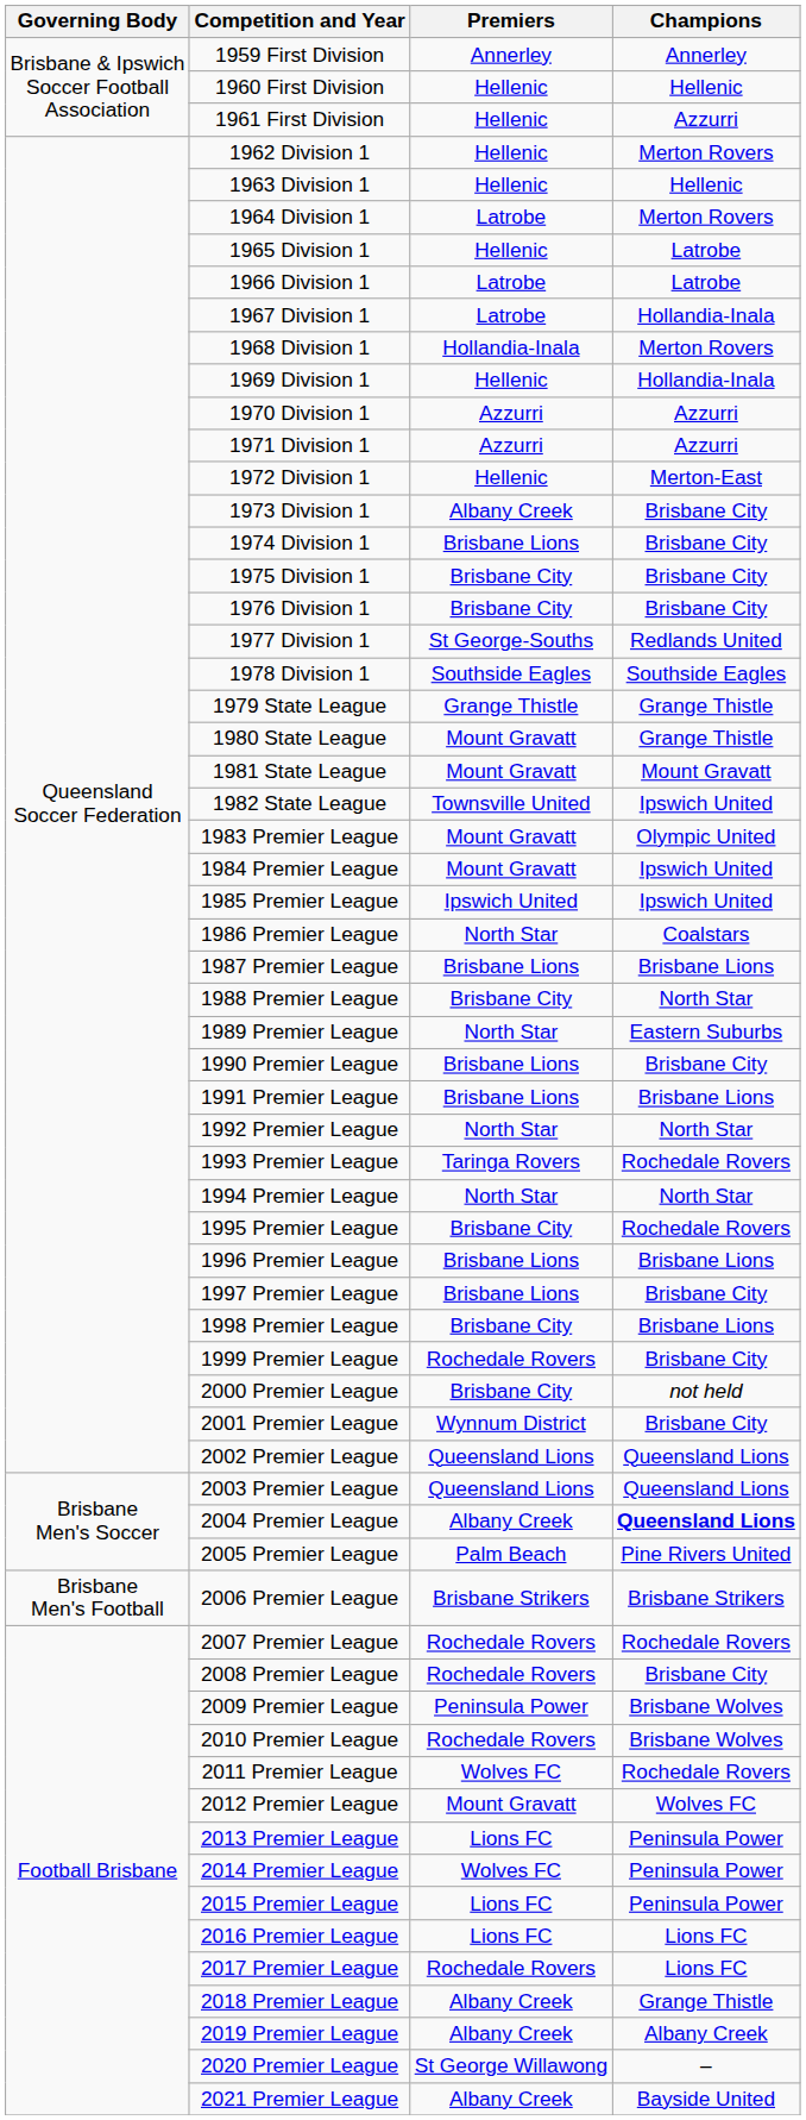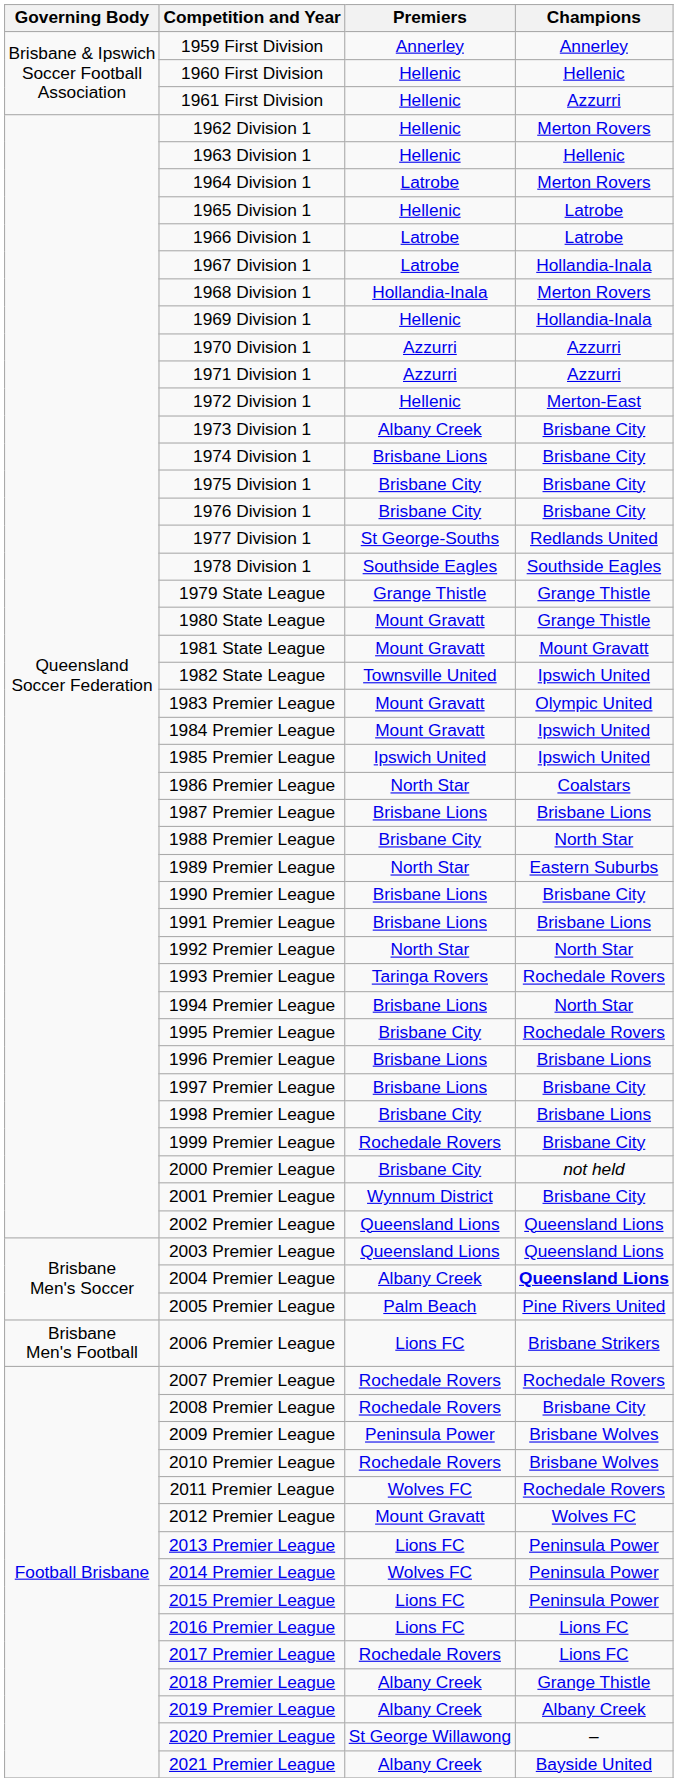 <table class="wikitable" style="text-align:center">
 <tr>
 <th>Governing Body</th>
 <th>Competition and Year</th>
 <th>Premiers</th>
 <th>Champions</th>
 </tr>
 <tr>
 <td rowspan=3>Brisbane & Ipswich<br>Soccer Football<br>Association</td>
 <td>1959 First Division</td>
 <td><a href='#'>Annerley</a></td>
 <td><a href='#'>Annerley</a></td>
 </tr>
 <tr>
 <td>1960 First Division</td>
 <td><a href='#'>Hellenic</a></td>
 <td><a href='#'>Hellenic</a></td>
 </tr>
 <tr>
 <td>1961 First Division</td>
 <td><a href='#'>Hellenic</a></td>
 <td><a href='#'>Azzurri</a></td>
 </tr>
 <tr>
 <td rowspan=41>Queensland<br>Soccer Federation</td>
 <td>1962 Division 1</td>
 <td><a href='#'>Hellenic</a></td>
 <td><a href='#'>Merton Rovers</a></td>
 </tr>
 <tr>
 <td>1963 Division 1</td>
 <td><a href='#'>Hellenic</a></td>
 <td><a href='#'>Hellenic</a></td>
 </tr>
 <tr>
 <td>1964 Division 1</td>
 <td><a href='#'>Latrobe</a></td>
 <td><a href='#'>Merton Rovers</a></td>
 </tr>
 <tr>
 <td>1965 Division 1</td>
 <td><a href='#'>Hellenic</a></td>
 <td><a href='#'>Latrobe</a></td>
 </tr>
 <tr>
 <td>1966 Division 1</td>
 <td><a href='#'>Latrobe</a></td>
 <td><a href='#'>Latrobe</a></td>
 </tr>
 <tr>
 <td>1967 Division 1</td>
 <td><a href='#'>Latrobe</a></td>
 <td><a href='#'>Hollandia-Inala</a></td>
 </tr>
 <tr>
 <td>1968 Division 1</td>
 <td><a href='#'>Hollandia-Inala</a></td>
 <td><a href='#'>Merton Rovers</a></td>
 </tr>
 <tr>
 <td>1969 Division 1</td>
 <td><a href='#'>Hellenic</a></td>
 <td><a href='#'>Hollandia-Inala</a></td>
 </tr>
 <tr>
 <td>1970 Division 1</td>
 <td><a href='#'>Azzurri</a></td>
 <td><a href='#'>Azzurri</a></td>
 </tr>
 <tr>
 <td>1971 Division 1</td>
 <td><a href='#'>Azzurri</a></td>
 <td><a href='#'>Azzurri</a></td>
 </tr>
 <tr>
 <td>1972 Division 1</td>
 <td><a href='#'>Hellenic</a></td>
 <td><a href='#'>Merton-East</a></td>
 </tr>
 <tr>
 <td>1973 Division 1</td>
 <td><a href='#'>Albany Creek</a></td>
 <td><a href='#'>Brisbane City</a></td>
 </tr>
 <tr>
 <td>1974 Division 1</td>
 <td><a href='#'>Brisbane Lions</a></td>
 <td><a href='#'>Brisbane City</a></td>
 </tr>
 <tr>
 <td>1975 Division 1</td>
 <td><a href='#'>Brisbane City</a></td>
 <td><a href='#'>Brisbane City</a></td>
 </tr>
 <tr>
 <td>1976 Division 1</td>
 <td><a href='#'>Brisbane City</a></td>
 <td><a href='#'>Brisbane City</a></td>
 </tr>
 <tr>
 <td>1977 Division 1</td>
 <td><a href='#'>St George-Souths</a></td>
 <td><a href='#'>Redlands United</a></td>
 </tr>
 <tr>
 <td>1978 Division 1</td>
 <td><a href='#'>Southside Eagles</a></td>
 <td><a href='#'>Southside Eagles</a></td>
 </tr>
 <tr>
 <td>1979 State League</td>
 <td><a href='#'>Grange Thistle</a></td>
 <td><a href='#'>Grange Thistle</a></td>
 </tr>
 <tr>
 <td>1980 State League</td>
 <td><a href='#'>Mount Gravatt</a></td>
 <td><a href='#'>Grange Thistle</a></td>
 </tr>
 <tr>
 <td>1981 State League</td>
 <td><a href='#'>Mount Gravatt</a></td>
 <td><a href='#'>Mount Gravatt</a></td>
 </tr>
 <tr>
 <td>1982 State League</td>
 <td><a href='#'>Townsville United</a></td>
 <td><a href='#'>Ipswich United</a></td>
 </tr>
 <tr>
 <td>1983 Premier League</td>
 <td><a href='#'>Mount Gravatt</a></td>
 <td><a href='#'>Olympic United</a></td>
 </tr>
 <tr>
 <td>1984 Premier League</td>
 <td><a href='#'>Mount Gravatt</a></td>
 <td><a href='#'>Ipswich United</a></td>
 </tr>
 <tr>
 <td>1985 Premier League</td>
 <td><a href='#'>Ipswich United</a></td>
 <td><a href='#'>Ipswich United</a></td>
 </tr>
 <tr>
 <td>1986 Premier League</td>
 <td><a href='#'>North Star</a></td>
 <td><a href='#'>Coalstars</a></td>
 </tr>
 <tr>
 <td>1987 Premier League</td>
 <td><a href='#'>Brisbane Lions</a></td>
 <td><a href='#'>Brisbane Lions</a></td>
 </tr>
 <tr>
 <td>1988 Premier League</td>
 <td><a href='#'>Brisbane City</a></td>
 <td><a href='#'>North Star</a></td>
 </tr>
 <tr>
 <td>1989 Premier League</td>
 <td><a href='#'>North Star</a></td>
 <td><a href='#'>Eastern Suburbs</a></td>
 </tr>
 <tr>
 <td>1990 Premier League</td>
 <td><a href='#'>Brisbane Lions</a></td>
 <td><a href='#'>Brisbane City</a></td>
 </tr>
 <tr>
 <td>1991 Premier League</td>
 <td><a href='#'>Brisbane Lions</a></td>
 <td><a href='#'>Brisbane Lions</a></td>
 </tr>
 <tr>
 <td>1992 Premier League</td>
 <td><a href='#'>North Star</a></td>
 <td><a href='#'>North Star</a></td>
 </tr>
 <tr>
 <td>1993 Premier League</td>
 <td><a href='#'>Taringa Rovers</a></td>
 <td><a href='#'>Rochedale Rovers</a></td>
 </tr>
 <tr>
 <td>1994 Premier League</td>
-<td><a href='#'>North Star</a></td>
+<td><a href='#'>Brisbane Lions</a></td>
 <td><a href='#'>North Star</a></td>
 </tr>
 <tr>
 <td>1995 Premier League</td>
 <td><a href='#'>Brisbane City</a></td>
 <td><a href='#'>Rochedale Rovers</a></td>
 </tr>
 <tr>
 <td>1996 Premier League</td>
 <td><a href='#'>Brisbane Lions</a></td>
 <td><a href='#'>Brisbane Lions</a></td>
 </tr>
 <tr>
 <td>1997 Premier League</td>
 <td><a href='#'>Brisbane Lions</a></td>
 <td><a href='#'>Brisbane City</a></td>
 </tr>
 <tr>
 <td>1998 Premier League</td>
 <td><a href='#'>Brisbane City</a></td>
 <td><a href='#'>Brisbane Lions</a></td>
 </tr>
 <tr>
 <td>1999 Premier League</td>
 <td><a href='#'>Rochedale Rovers</a></td>
 <td><a href='#'>Brisbane City</a></td>
 </tr>
 <tr>
 <td>2000 Premier League</td>
 <td><a href='#'>Brisbane City</a></td>
 <td><em>not held</em></td>
 </tr>
 <tr>
 <td>2001 Premier League</td>
 <td><a href='#'>Wynnum District</a></td>
 <td><a href='#'>Brisbane City</a></td>
 </tr>
 <tr>
 <td>2002 Premier League</td>
 <td><a href='#'>Queensland Lions</a></td>
 <td><a href='#'>Queensland Lions</a></td>
 </tr>
 <tr>
 <td rowspan=3>Brisbane<br>Men's Soccer</td>
 <td>2003 Premier League</td>
 <td><a href='#'>Queensland Lions</a></td>
 <td><a href='#'>Queensland Lions</a></td>
 </tr>
 <tr>
 <td>2004 Premier League</td>
 <td><a href='#'>Albany Creek</a></td>
 <td><strong><a href='#'>Queensland Lions</a></strong></td>
 </tr>
 <tr>
 <td>2005 Premier League</td>
 <td><a href='#'>Palm Beach</a></td>
 <td><a href='#'>Pine Rivers United</a></td>
 </tr>
 <tr>
 <td>Brisbane<br>Men's Football</td>
 <td>2006 Premier League</td>
-<td><a href='#'>Brisbane Strikers</a></td>
+<td><a href='#'>Lions FC</a></td>
 <td><a href='#'>Brisbane Strikers</a></td>
 </tr>
 <tr>
 <td rowspan=17><a href='#'>Football Brisbane</a></td>
 <td>2007 Premier League</td>
 <td><a href='#'>Rochedale Rovers</a></td>
 <td><a href='#'>Rochedale Rovers</a></td>
 </tr>
 <tr>
 <td>2008 Premier League</td>
 <td><a href='#'>Rochedale Rovers</a></td>
 <td><a href='#'>Brisbane City</a></td>
 </tr>
 <tr>
 <td>2009 Premier League</td>
 <td><a href='#'>Peninsula Power</a></td>
 <td><a href='#'>Brisbane Wolves</a></td>
 </tr>
 <tr>
 <td>2010 Premier League</td>
 <td><a href='#'>Rochedale Rovers</a></td>
 <td><a href='#'>Brisbane Wolves</a></td>
 </tr>
 <tr>
 <td>2011 Premier League</td>
 <td><a href='#'>Wolves FC</a></td>
 <td><a href='#'>Rochedale Rovers</a></td>
 </tr>
 <tr>
 <td>2012 Premier League</td>
 <td><a href='#'>Mount Gravatt</a></td>
 <td><a href='#'>Wolves FC</a></td>
 </tr>
 <tr>
 <td><a href='#'>2013 Premier League</a></td>
 <td><a href='#'>Lions FC</a></td>
 <td><a href='#'>Peninsula Power</a></td>
 </tr>
 <tr>
 <td><a href='#'>2014 Premier League</a></td>
 <td><a href='#'>Wolves FC</a></td>
 <td><a href='#'>Peninsula Power</a></td>
 </tr>
 <tr>
 <td><a href='#'>2015 Premier League</a></td>
 <td><a href='#'>Lions FC</a></td>
 <td><a href='#'>Peninsula Power</a></td>
 </tr>
 <tr>
 <td><a href='#'>2016 Premier League</a></td>
 <td><a href='#'>Lions FC</a></td>
 <td><a href='#'>Lions FC</a></td>
 </tr>
 <tr>
 <td><a href='#'>2017 Premier League</a></td>
 <td><a href='#'>Rochedale Rovers</a></td>
 <td><a href='#'>Lions FC</a></td>
 </tr>
 <tr>
 <td><a href='#'>2018 Premier League</a></td>
 <td><a href='#'>Albany Creek</a></td>
 <td><a href='#'>Grange Thistle</a></td>
 </tr>
 <tr>
 <td><a href='#'>2019 Premier League</a></td>
 <td><a href='#'>Albany Creek</a></td>
 <td><a href='#'>Albany Creek</a></td>
 </tr>
 <tr>
 <td><a href='#'>2020 Premier League</a></td>
 <td><a href='#'>St George Willawong</a></td>
 <td>–</td>
 </tr>
 <tr>
 <td><a href='#'>2021 Premier League</a></td>
 <td><a href='#'>Albany Creek</a></td>
 <td><a href='#'>Bayside United</a></td>
 </tr>
 </table>
